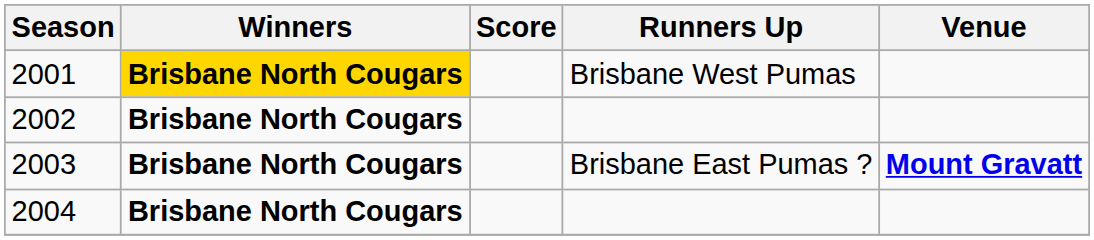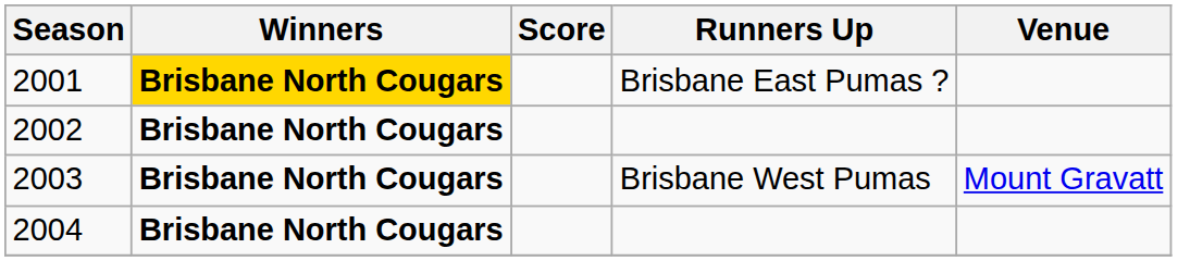 <table class="wikitable collapsible">
 <tr>
 <th>Season</th>
 <th>Winners</th>
 <th>Score</th>
 <th>Runners Up</th>
 <th>Venue</th>
 </tr>
 <tr>
 <td>2001</td>
 <td style="background: gold;"><strong>Brisbane North Cougars</strong></td>
 <td></td>
-<td>Brisbane West Pumas</td>
+<td>Brisbane East Pumas ?</td>
 <td></td>
 </tr>
 <tr>
 <td>2002</td>
 <td><strong>Brisbane North Cougars</strong></td>
 <td></td>
 <td></td>
 </tr>
 <tr>
 <td>2003</td>
 <td><strong>Brisbane North Cougars</strong></td>
 <td></td>
-<td>Brisbane East Pumas ?</td>
-<td><strong><a href='#'>Mount Gravatt</a></strong></td>
+<td>Brisbane West Pumas</td>
+<td><a href='#'>Mount Gravatt</a></td>
 </tr>
 <tr>
 <td>2004</td>
 <td><strong>Brisbane North Cougars</strong></td>
 <td></td>
 <td></td>
 <td></td>
 </tr>
 <tr>
 </tr>
 </table>
